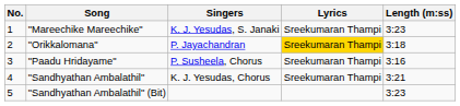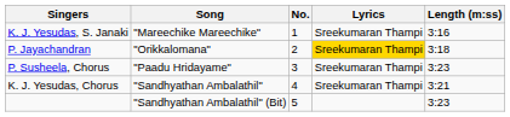 <table class="wikitable" style="font-size:95%;">
 <tr>
+<th>Singers</th>
+<th>Song</th>
 <th>No.</th>
-<th>Song</th>
-<th>Singers</th>
 <th>Lyrics</th>
 <th>Length (m:ss)</th>
 </tr>
 <tr>
+<td><a href='#'>K. J. Yesudas</a>, S. Janaki</td>
+<td>"Mareechike Mareechike"</td>
 <td>1</td>
-<td>"Mareechike Mareechike"</td>
-<td><a href='#'>K. J. Yesudas</a>, S. Janaki</td>
+<td>Sreekumaran Thampi</td>
+<td>3:16</td>
+</tr>
+<tr>
+<td><a href='#'>P. Jayachandran</a></td>
+<td>"Orikkalomana"</td>
+<td>2</td>
+<td style="background: gold;">Sreekumaran Thampi</td>
+<td>3:18</td>
+</tr>
+<tr>
+<td><a href='#'>P. Susheela</a>, Chorus</td>
+<td>"Paadu Hridayame"</td>
+<td>3</td>
 <td>Sreekumaran Thampi</td>
 <td>3:23</td>
 </tr>
 <tr>
-<td>2</td>
-<td>"Orikkalomana"</td>
-<td><a href='#'>P. Jayachandran</a></td>
-<td style="background: gold;">Sreekumaran Thampi</td>
-<td>3:18</td>
-</tr>
-<tr>
-<td>3</td>
-<td>"Paadu Hridayame"</td>
-<td><a href='#'>P. Susheela</a>, Chorus</td>
-<td>Sreekumaran Thampi</td>
-<td>3:16</td>
-</tr>
-<tr>
+<td>K. J. Yesudas, Chorus</td>
+<td>"Sandhyathan Ambalathil"</td>
 <td>4</td>
-<td>"Sandhyathan Ambalathil"</td>
-<td>K. J. Yesudas, Chorus</td>
 <td>Sreekumaran Thampi</td>
 <td>3:21</td>
 </tr>
 <tr>
+<td></td>
+<td>"Sandhyathan Ambalathil" (Bit)</td>
 <td>5</td>
-<td>"Sandhyathan Ambalathil" (Bit)</td>
-<td></td>
 <td></td>
 <td>3:23</td>
 </tr>
 </table>
